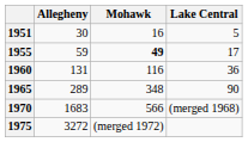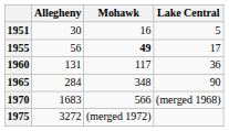 <table class="wikitable">
 <tr>
 <th></th>
 <th>Allegheny</th>
 <th>Mohawk</th>
 <th>Lake Central</th>
 </tr>
 <tr style="text-align:right;">
 <th scope="row">1951</th>
 <td>30</td>
 <td>16</td>
 <td>5</td>
 </tr>
 <tr style="text-align:right;">
 <th scope="row">1955</th>
-<td>59</td>
+<td>56</td>
 <td><strong>49</strong></td>
 <td>17</td>
 </tr>
 <tr style="text-align:right;">
 <th scope="row">1960</th>
 <td>131</td>
-<td>116</td>
+<td>117</td>
 <td>36</td>
 </tr>
 <tr style="text-align:right;">
 <th scope="row">1965</th>
-<td>289</td>
+<td>284</td>
 <td>348</td>
 <td>90</td>
 </tr>
 <tr style="text-align:right;">
 <th scope="row">1970</th>
 <td>1683</td>
 <td>566</td>
 <td>(merged 1968)</td>
 </tr>
 <tr style="text-align:right;">
 <th scope="row">1975</th>
 <td>3272</td>
 <td>(merged 1972)</td>
 </tr>
 </table>
